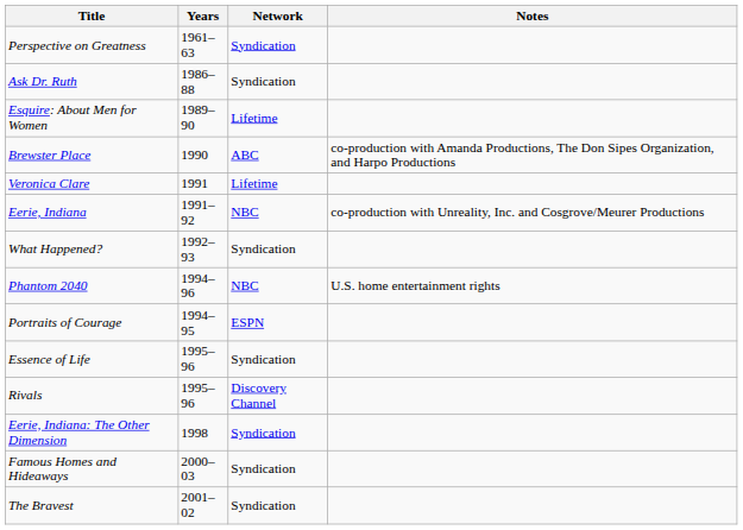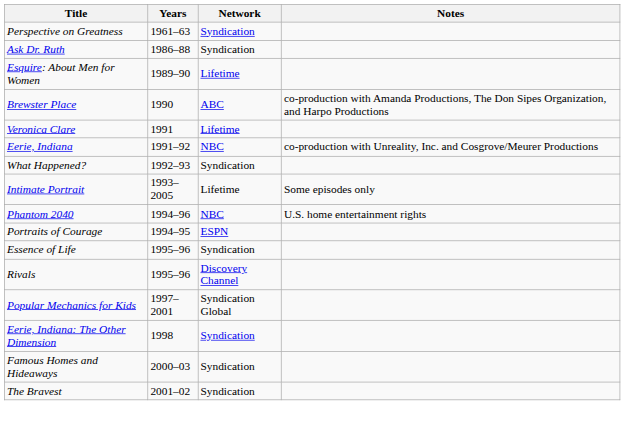 <table class="wikitable sortable">
 <tr>
 <th>Title</th>
 <th>Years</th>
 <th>Network</th>
 <th>Notes</th>
 </tr>
 <tr>
 <td><em>Perspective on Greatness</em></td>
 <td>1961–63</td>
 <td><a href='#'>Syndication</a></td>
 <td></td>
 </tr>
 <tr>
 <td><em><a href='#'>Ask Dr. Ruth</a></em></td>
 <td>1986–88</td>
 <td>Syndication</td>
 <td></td>
 </tr>
 <tr>
 <td><em><a href='#'>Esquire</a>: About Men for Women</em></td>
 <td>1989–90</td>
 <td><a href='#'>Lifetime</a></td>
 <td></td>
 </tr>
 <tr>
 <td><em><a href='#'>Brewster Place</a></em></td>
 <td>1990</td>
 <td><a href='#'>ABC</a></td>
 <td>co-production with Amanda Productions, The Don Sipes Organization, and Harpo Productions</td>
 </tr>
 <tr>
 <td><em><a href='#'>Veronica Clare</a></em></td>
 <td>1991</td>
 <td><a href='#'>Lifetime</a></td>
 <td></td>
 </tr>
 <tr>
 <td><em><a href='#'>Eerie, Indiana</a></em></td>
 <td>1991–92</td>
 <td><a href='#'>NBC</a></td>
 <td>co-production with Unreality, Inc. and Cosgrove/Meurer Productions</td>
 </tr>
 <tr>
 <td><em>What Happened?</em></td>
 <td>1992–93</td>
 <td>Syndication</td>
 <td></td>
 </tr>
 <tr>
+<td><em><a href='#'>Intimate Portrait</a></em></td>
+<td>1993–2005</td>
+<td>Lifetime</td>
+<td>Some episodes only</td>
+</tr>
+<tr>
 <td><em><a href='#'>Phantom 2040</a></em></td>
 <td>1994–96</td>
 <td><a href='#'>NBC</a></td>
 <td>U.S. home entertainment rights</td>
 </tr>
 <tr>
 <td><em>Portraits of Courage</em></td>
 <td>1994–95</td>
 <td><a href='#'>ESPN</a></td>
 <td></td>
 </tr>
 <tr>
 <td><em>Essence of Life</em></td>
 <td>1995–96</td>
 <td>Syndication</td>
 <td></td>
 </tr>
 <tr>
 <td><em>Rivals</em></td>
 <td>1995–96</td>
 <td><a href='#'>Discovery Channel</a></td>
 <td></td>
 </tr>
 <tr>
+<td><em><a href='#'>Popular Mechanics for Kids</a></em></td>
+<td>1997–2001</td>
+<td>Syndication<br>Global</td>
+<td></td>
+</tr>
+<tr>
 <td><em><a href='#'>Eerie, Indiana: The Other Dimension</a></em></td>
 <td>1998</td>
 <td><a href='#'>Syndication</a></td>
 <td></td>
 </tr>
 <tr>
 <td><em>Famous Homes and Hideaways</em></td>
 <td>2000–03</td>
 <td>Syndication</td>
 <td></td>
 </tr>
 <tr>
 <td><em>The Bravest</em></td>
 <td>2001–02</td>
 <td>Syndication</td>
 <td></td>
 </tr>
 </table>
